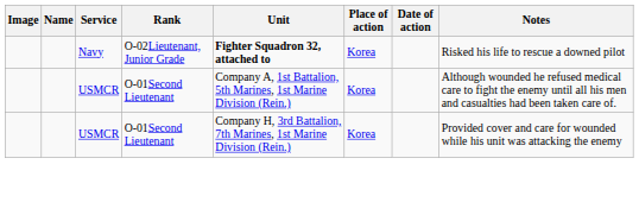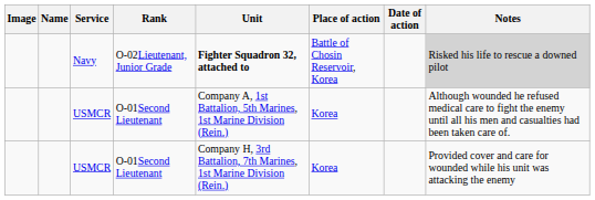 <table class="wikitable sortable">
 <tr>
 <th class="unsortable">Image</th>
 <th>Name</th>
 <th>Service</th>
 <th>Rank</th>
 <th>Unit</th>
 <th>Place of action</th>
 <th>Date of action</th>
 <th class="unsortable">Notes</th>
 </tr>
 <tr>
 <td></td>
 <td></td>
 <td><a href='#'>Navy</a></td>
 <td><span>O-02</span><a href='#'>Lieutenant, Junior Grade</a></td>
 <td><strong>Fighter Squadron 32, attached to </strong></td>
-<td><a href='#'>Korea</a></td>
+<td><a href='#'>Battle of Chosin Reservoir</a>, <a href='#'>Korea</a></td>
 <td></td>
-<td>Risked his life to rescue a downed pilot</td>
+<td style="background: lightgrey;">Risked his life to rescue a downed pilot</td>
 </tr>
 <tr>
 <td></td>
 <td></td>
 <td><a href='#'>USMCR</a></td>
 <td><span>O-01</span><a href='#'>Second Lieutenant</a></td>
 <td>Company A, <a href='#'>1st Battalion, 5th Marines</a>, <a href='#'>1st Marine Division (Rein.)</a></td>
 <td><a href='#'>Korea</a></td>
 <td></td>
 <td>Although wounded he refused medical care to fight the enemy until all his men and casualties had been taken care of.</td>
 </tr>
 <tr>
 <td></td>
 <td></td>
 <td><a href='#'>USMCR</a></td>
 <td><span>O-01</span><a href='#'>Second Lieutenant</a></td>
 <td>Company H, <a href='#'>3rd Battalion, 7th Marines</a>, <a href='#'>1st Marine Division (Rein.)</a></td>
 <td><a href='#'>Korea</a></td>
 <td></td>
 <td>Provided cover and care for wounded while his unit was attacking the enemy</td>
 </tr>
 </table>
